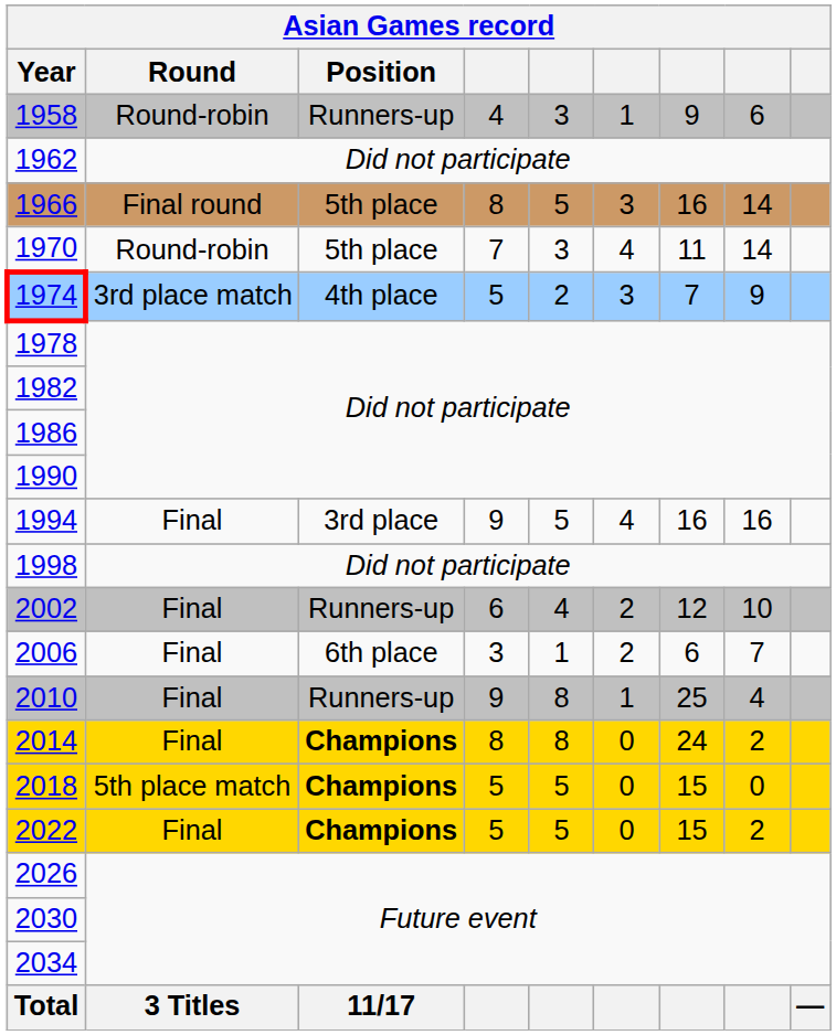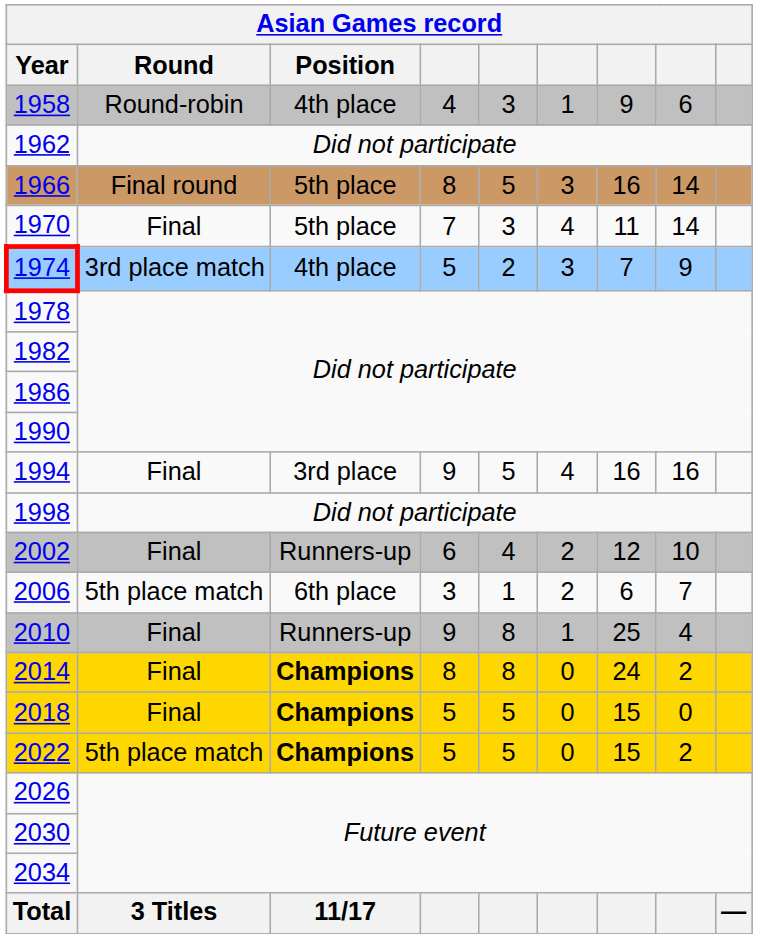 <table class="wikitable" style="text-align: center;">
 <tr>
 <th colspan=10><a href='#'>Asian Games record</a></th>
 </tr>
 <tr>
 <th>Year</th>
 <th>Round</th>
 <th>Position</th>
 <th width=30></th>
 <th width=30></th>
 <th width=30></th>
 <th width=30></th>
 <th width=30></th>
 <th></th>
 </tr>
 <tr bgcolor=silver>
 <td> <a href='#'>1958</a></td>
 <td>Round-robin</td>
-<td>Runners-up</td>
+<td>4th place</td>
 <td>4</td>
 <td>3</td>
 <td>1</td>
 <td>9</td>
 <td>6</td>
 <td></td>
 </tr>
 <tr>
 <td> <a href='#'>1962</a></td>
 <td colspan=8><em>Did not participate</em></td>
 </tr>
 <tr bgcolor=#cc9966>
 <td> <a href='#'>1966</a></td>
 <td>Final round</td>
 <td>5th place</td>
 <td>8</td>
 <td>5</td>
 <td>3</td>
 <td>16</td>
 <td>14</td>
 <td></td>
 </tr>
 <tr>
 <td> <a href='#'>1970</a></td>
-<td>Round-robin</td>
+<td>Final</td>
 <td>5th place</td>
 <td>7</td>
 <td>3</td>
 <td>4</td>
 <td>11</td>
 <td>14</td>
 <td></td>
 </tr>
 <tr bgcolor=#9acdff>
 <td style="border: 3px solid red"> <a href='#'>1974</a></td>
 <td>3rd place match</td>
 <td>4th place</td>
 <td>5</td>
 <td>2</td>
 <td>3</td>
 <td>7</td>
 <td>9</td>
 <td></td>
 </tr>
 <tr>
 <td> <a href='#'>1978</a></td>
 <td rowspan=4 colspan=8><em>Did not participate</em></td>
 </tr>
 <tr>
 <td> <a href='#'>1982</a></td>
 </tr>
 <tr>
 <td> <a href='#'>1986</a></td>
 </tr>
 <tr>
 <td> <a href='#'>1990</a></td>
 </tr>
 <tr>
 <td> <a href='#'>1994</a></td>
 <td>Final</td>
 <td>3rd place</td>
 <td>9</td>
 <td>5</td>
 <td>4</td>
 <td>16</td>
 <td>16</td>
 <td></td>
 </tr>
 <tr>
 <td> <a href='#'>1998</a></td>
 <td colspan=8><em>Did not participate</em></td>
 </tr>
 <tr bgcolor=silver>
 <td> <a href='#'>2002</a></td>
 <td>Final</td>
 <td>Runners-up</td>
 <td>6</td>
 <td>4</td>
 <td>2</td>
 <td>12</td>
 <td>10</td>
 <td></td>
 </tr>
 <tr>
 <td> <a href='#'>2006</a></td>
-<td>Final</td>
+<td>5th place match</td>
 <td>6th place</td>
 <td>3</td>
 <td>1</td>
 <td>2</td>
 <td>6</td>
 <td>7</td>
 <td></td>
 </tr>
 <tr bgcolor=silver>
 <td> <a href='#'>2010</a></td>
 <td>Final</td>
 <td>Runners-up</td>
 <td>9</td>
 <td>8</td>
 <td>1</td>
 <td>25</td>
 <td>4</td>
 <td></td>
 </tr>
 <tr bgcolor=gold>
 <td> <a href='#'>2014</a></td>
 <td>Final</td>
 <td><strong>Champions</strong></td>
 <td>8</td>
 <td>8</td>
 <td>0</td>
 <td>24</td>
 <td>2</td>
 <td></td>
 </tr>
 <tr bgcolor=gold>
 <td> <a href='#'>2018</a></td>
-<td>5th place match</td>
+<td>Final</td>
 <td><strong>Champions</strong></td>
 <td>5</td>
 <td>5</td>
 <td>0</td>
 <td>15</td>
 <td>0</td>
 <td></td>
 </tr>
 <tr bgcolor=gold>
 <td> <a href='#'>2022</a></td>
-<td>Final</td>
+<td>5th place match</td>
 <td><strong>Champions</strong></td>
 <td>5</td>
 <td>5</td>
 <td>0</td>
 <td>15</td>
 <td>2</td>
 <td></td>
 </tr>
 <tr>
 <td> <a href='#'>2026</a></td>
 <td colspan=9 rowspan=3><em>Future event</em></td>
 </tr>
 <tr>
 <td> <a href='#'>2030</a></td>
 </tr>
 <tr>
 <td> <a href='#'>2034</a></td>
 </tr>
 <tr>
 <th>Total</th>
 <th>3 Titles</th>
 <th>11/17</th>
 <th></th>
 <th></th>
 <th></th>
 <th></th>
 <th></th>
 <th>—</th>
 </tr>
 </table>
